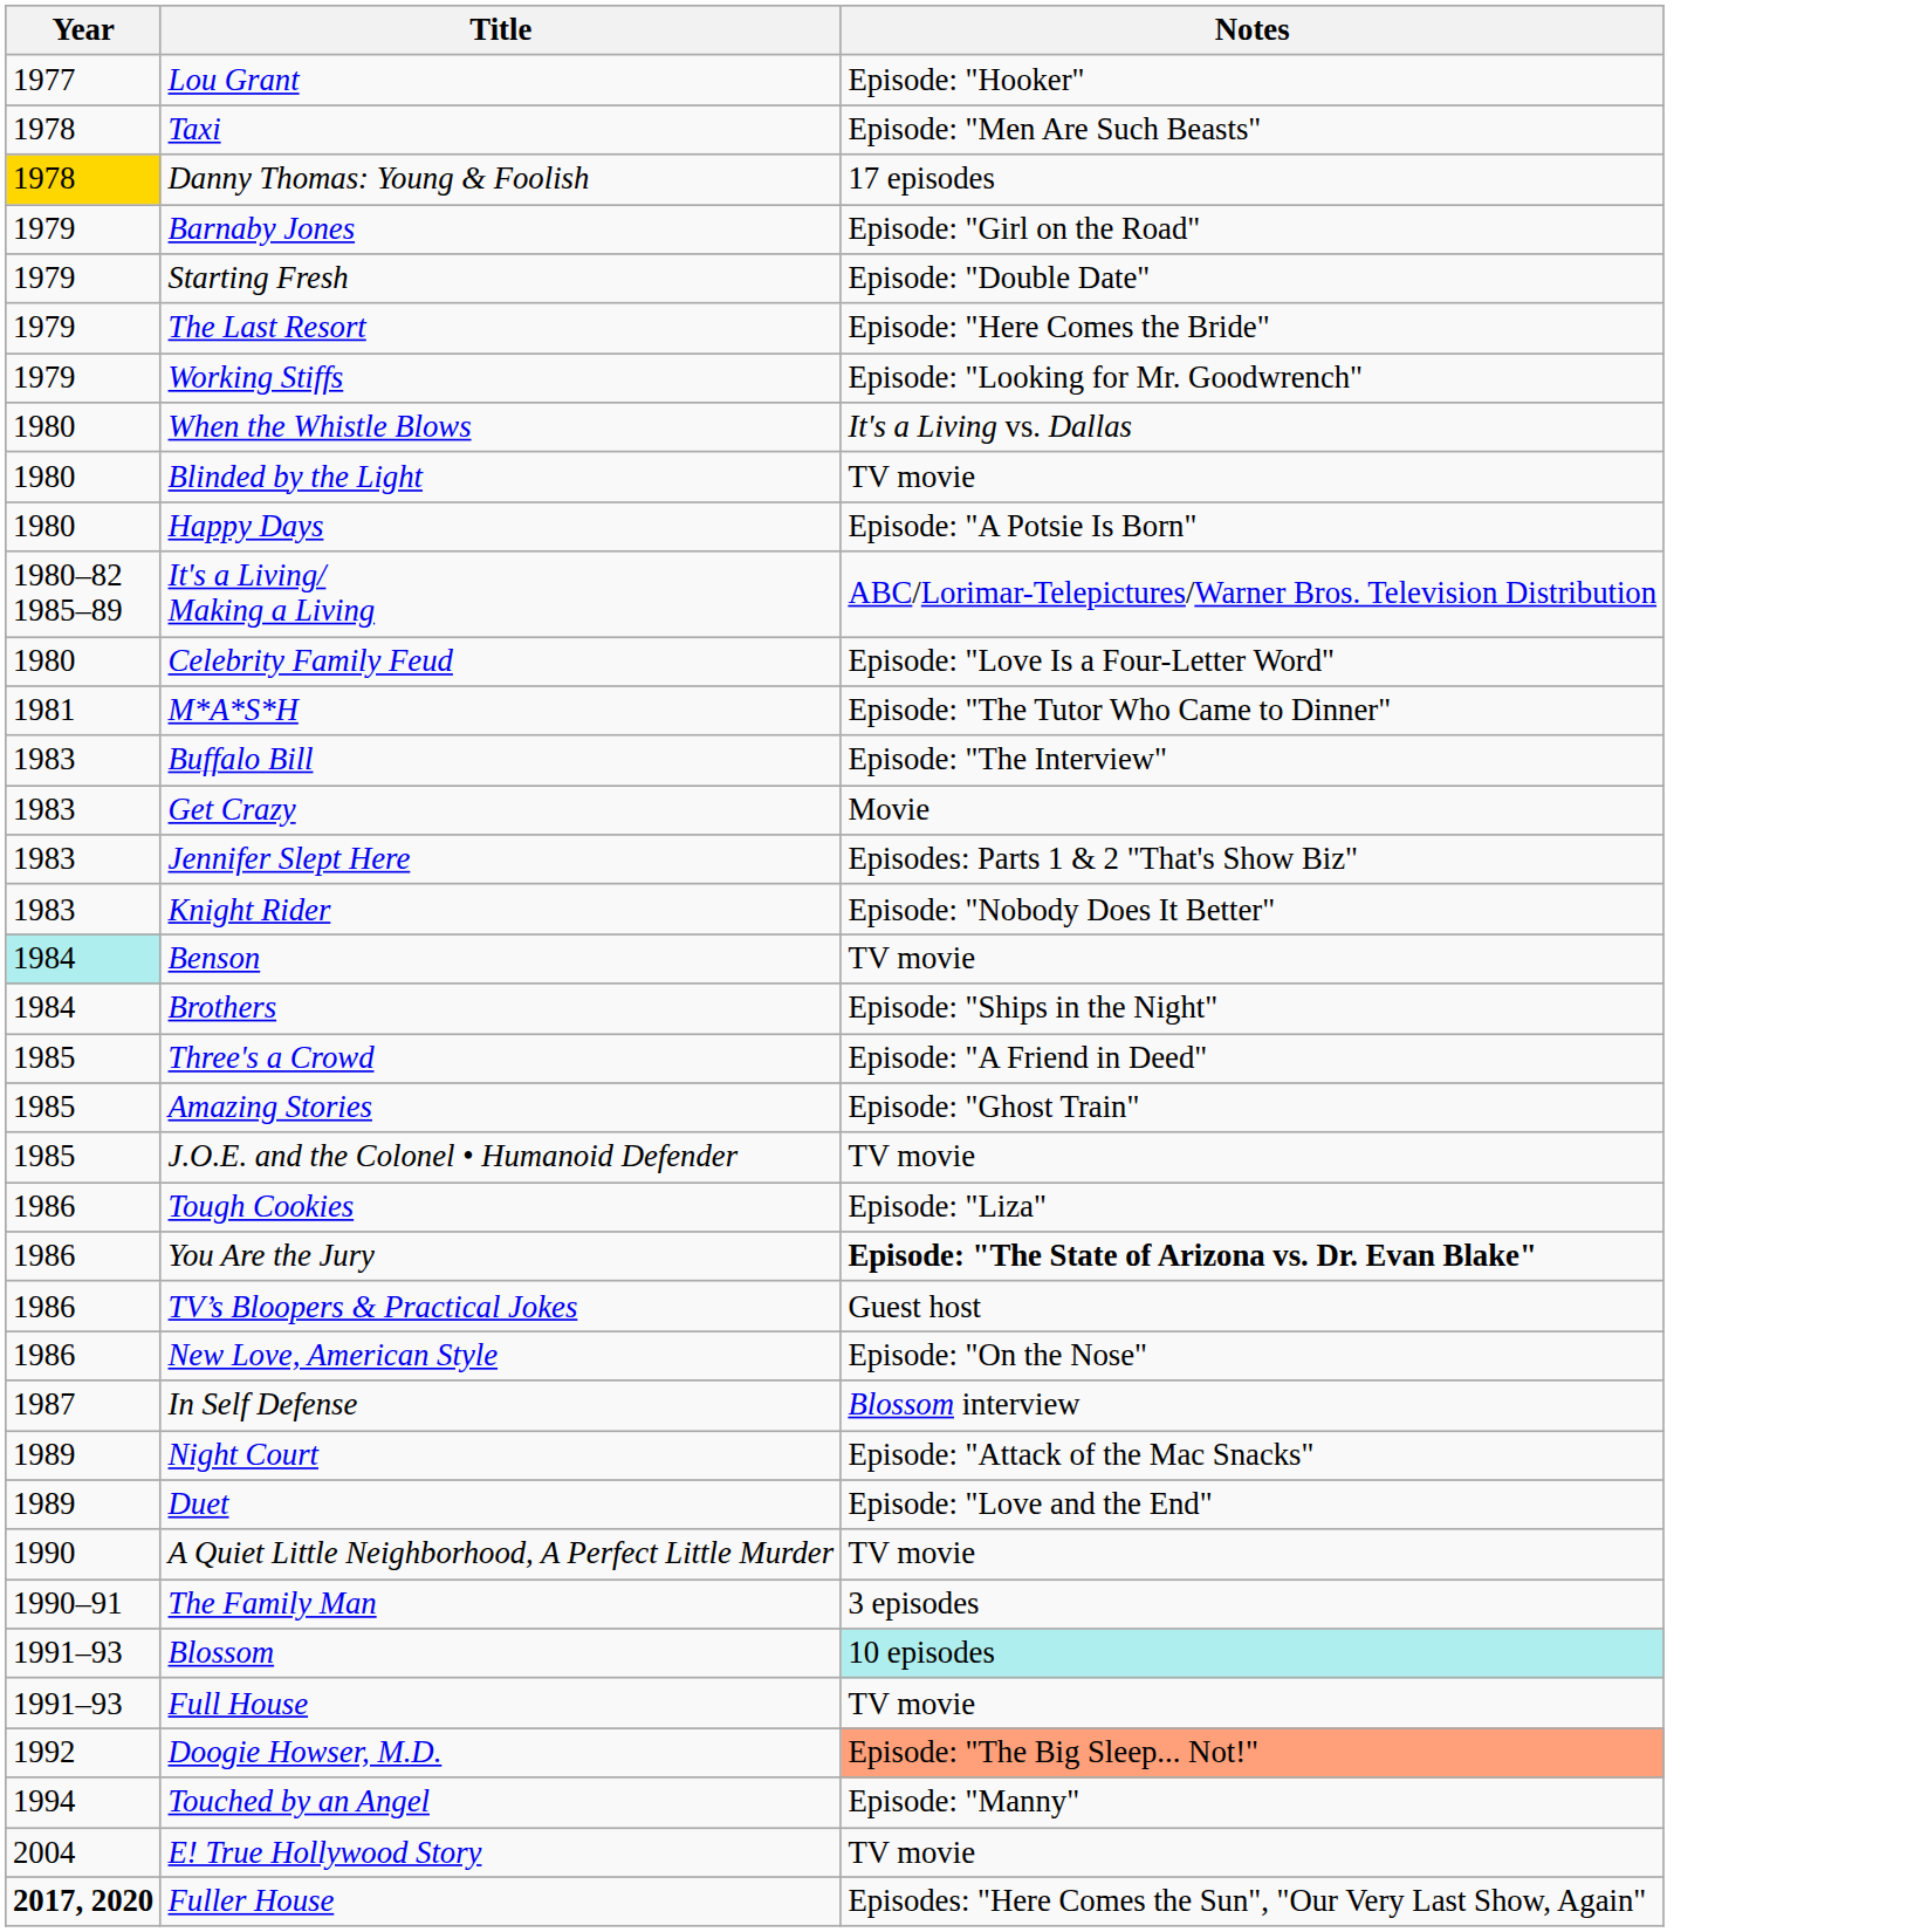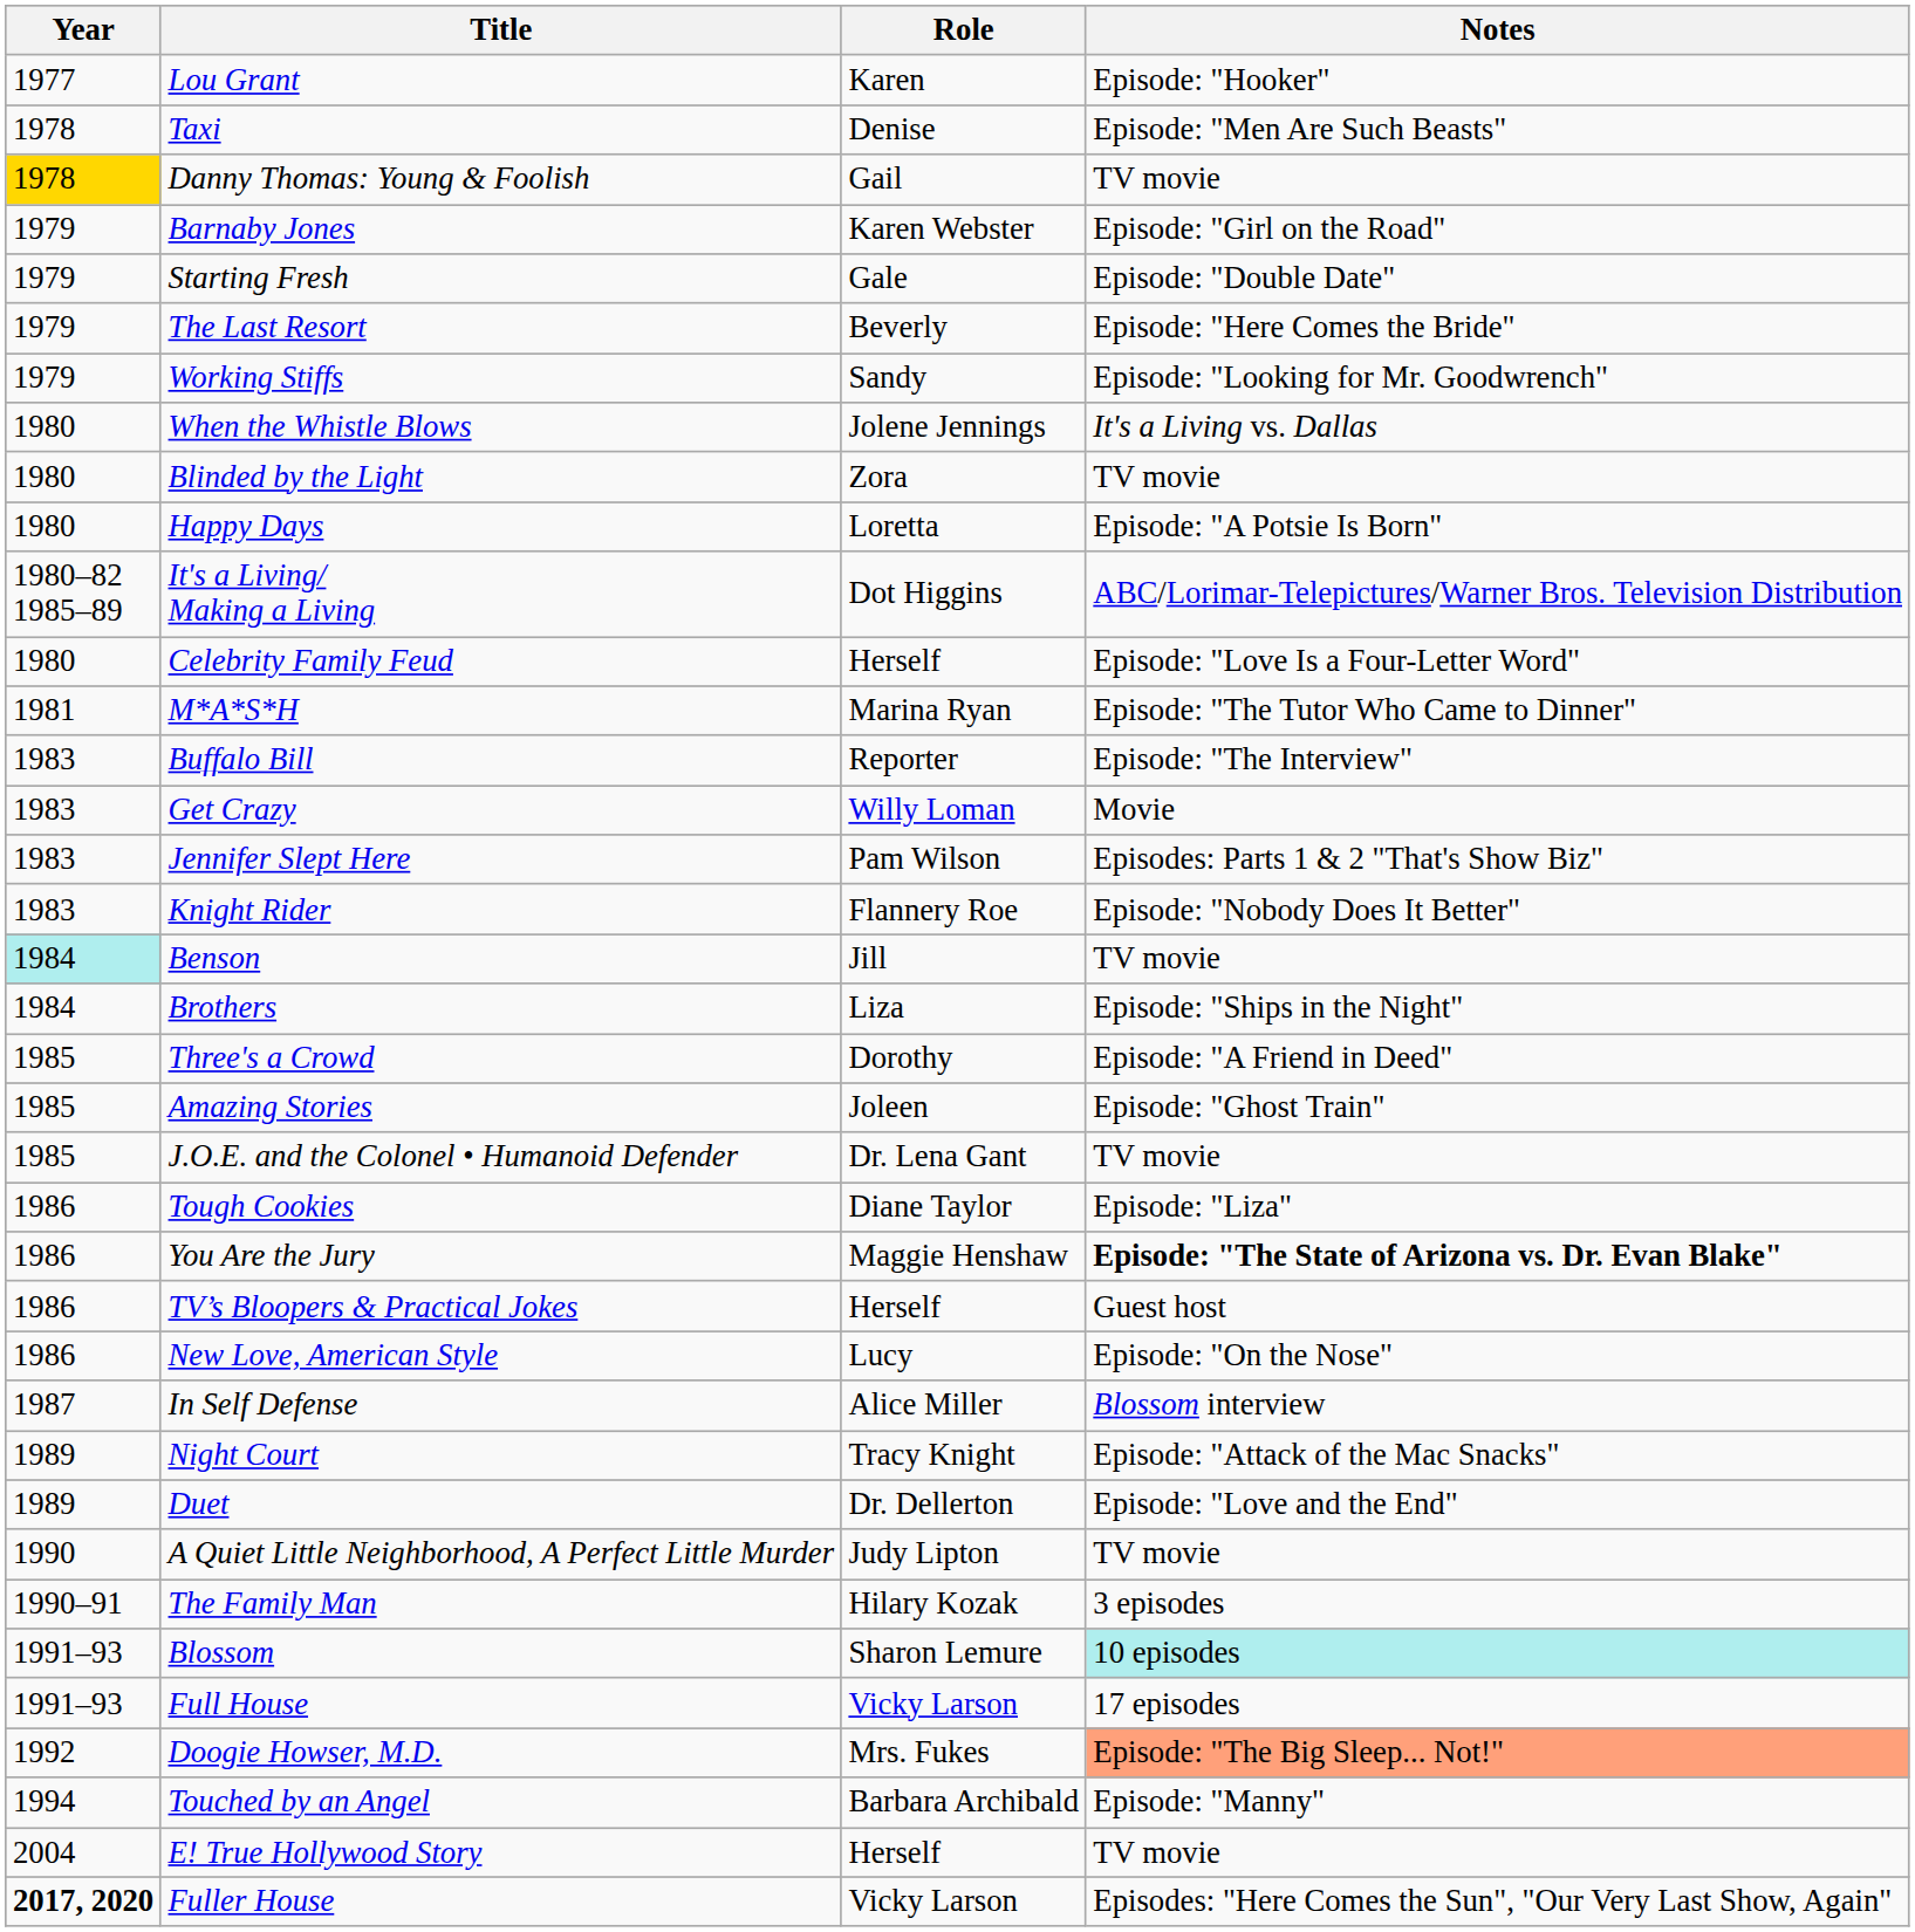 <table class="wikitable sortable">
 <tr>
 <th scope="col">Year</th>
 <th scope="col">Title</th>
+<th scope="col">Role</th>
 <th class="unsortable">Notes</th>
 </tr>
 <tr>
 <td>1977</td>
 <td><em><a href='#'>Lou Grant</a></em></td>
+<td>Karen</td>
 <td>Episode: "Hooker"</td>
 </tr>
 <tr>
 <td>1978</td>
 <td><em><a href='#'>Taxi</a></em></td>
+<td>Denise</td>
 <td>Episode: "Men Are Such Beasts"</td>
 </tr>
 <tr>
 <td style="background: gold;">1978</td>
 <td><em>Danny Thomas: Young & Foolish</em></td>
-<td>17 episodes</td>
+<td>Gail</td>
+<td>TV movie</td>
 </tr>
 <tr>
 <td>1979</td>
 <td><em><a href='#'>Barnaby Jones</a></em></td>
+<td>Karen Webster</td>
 <td>Episode: "Girl on the Road"</td>
 </tr>
 <tr>
 <td>1979</td>
 <td><em>Starting Fresh</em></td>
+<td>Gale</td>
 <td>Episode: "Double Date"</td>
 </tr>
 <tr>
 <td>1979</td>
 <td><a href='#'><em>The Last Resort</em></a></td>
+<td>Beverly</td>
 <td>Episode: "Here Comes the Bride"</td>
 </tr>
 <tr>
 <td>1979</td>
 <td><a href='#'><em>Working Stiffs</em></a></td>
+<td>Sandy</td>
 <td>Episode: "Looking for Mr. Goodwrench"</td>
 </tr>
 <tr>
 <td>1980</td>
 <td><em><a href='#'>When the Whistle Blows</a></em></td>
+<td>Jolene Jennings</td>
 <td><em>It's a Living</em> vs. <em>Dallas</em></td>
 </tr>
 <tr>
 <td>1980</td>
 <td><em><a href='#'>Blinded by the Light</a></em></td>
+<td>Zora</td>
 <td>TV movie</td>
 </tr>
 <tr>
 <td>1980</td>
 <td><em><a href='#'>Happy Days</a></em></td>
+<td>Loretta</td>
 <td>Episode: "A Potsie Is Born"</td>
 </tr>
 <tr>
 <td>1980–82 <br>1985–89</td>
 <td><em><a href='#'>It's a Living/<br>Making a Living</a></em></td>
+<td>Dot Higgins</td>
 <td><a href='#'>ABC</a>/<a href='#'>Lorimar-Telepictures</a>/<a href='#'>Warner Bros. Television Distribution</a></td>
 </tr>
 <tr>
 <td>1980</td>
 <td><em><a href='#'>Celebrity Family Feud</a></em></td>
+<td>Herself</td>
 <td>Episode: "Love Is a Four-Letter Word"</td>
 </tr>
 <tr>
 <td>1981</td>
 <td><em><a href='#'>M*A*S*H</a></em></td>
+<td>Marina Ryan</td>
 <td>Episode: "The Tutor Who Came to Dinner"</td>
 </tr>
 <tr>
 <td>1983</td>
 <td><em><a href='#'>Buffalo Bill</a></em></td>
+<td>Reporter</td>
 <td>Episode: "The Interview"</td>
 </tr>
 <tr>
 <td>1983</td>
 <td><em><a href='#'>Get Crazy</a></em></td>
+<td><a href='#'>Willy Loman</a></td>
 <td>Movie</td>
 </tr>
 <tr>
 <td>1983</td>
 <td><em><a href='#'>Jennifer Slept Here</a></em></td>
+<td>Pam Wilson</td>
 <td>Episodes: Parts 1 & 2 "That's Show Biz"</td>
 </tr>
 <tr>
 <td>1983</td>
 <td><em><a href='#'>Knight Rider</a></em></td>
+<td>Flannery Roe</td>
 <td>Episode: "Nobody Does It Better"</td>
 </tr>
 <tr>
 <td style="background: paleturquoise;">1984</td>
 <td><em><a href='#'>Benson</a></em></td>
+<td>Jill</td>
 <td>TV movie</td>
 </tr>
 <tr>
 <td>1984</td>
 <td><em><a href='#'>Brothers</a></em></td>
+<td>Liza</td>
 <td>Episode: "Ships in the Night"</td>
 </tr>
 <tr>
 <td>1985</td>
 <td><em><a href='#'>Three's a Crowd</a></em></td>
+<td>Dorothy</td>
 <td>Episode: "A Friend in Deed"</td>
 </tr>
 <tr>
 <td>1985</td>
 <td><em><a href='#'>Amazing Stories</a></em></td>
+<td>Joleen</td>
 <td>Episode: "Ghost Train"</td>
 </tr>
 <tr>
 <td>1985</td>
 <td><em>J.O.E. and the Colonel • Humanoid Defender</em></td>
+<td>Dr. Lena Gant</td>
 <td>TV movie</td>
 </tr>
 <tr>
 <td>1986</td>
 <td><em><a href='#'>Tough Cookies</a></em></td>
+<td>Diane Taylor</td>
 <td>Episode: "Liza"</td>
 </tr>
 <tr>
 <td>1986</td>
 <td><em>You Are the Jury</em></td>
+<td>Maggie Henshaw</td>
 <td><strong>Episode: "The State of Arizona vs. Dr. Evan Blake"</strong></td>
 </tr>
 <tr>
 <td>1986</td>
 <td><em><a href='#'>TV’s Bloopers & Practical Jokes</a></em></td>
+<td>Herself</td>
 <td>Guest host</td>
 </tr>
 <tr>
 <td>1986</td>
 <td><em><a href='#'>New Love, American Style</a></em></td>
+<td>Lucy</td>
 <td>Episode: "On the Nose"</td>
 </tr>
 <tr>
 <td>1987</td>
 <td><em>In Self Defense</em></td>
+<td>Alice Miller</td>
 <td><em><a href='#'>Blossom</a></em> interview</td>
 </tr>
 <tr>
 <td>1989</td>
 <td><em><a href='#'>Night Court</a></em></td>
+<td>Tracy Knight</td>
 <td>Episode: "Attack of the Mac Snacks"</td>
 </tr>
 <tr>
 <td>1989</td>
 <td><em><a href='#'>Duet</a></em></td>
+<td>Dr. Dellerton</td>
 <td>Episode: "Love and the End"</td>
 </tr>
 <tr>
 <td>1990</td>
 <td><em>A Quiet Little Neighborhood, A Perfect Little Murder</em></td>
+<td>Judy Lipton</td>
 <td>TV movie</td>
 </tr>
 <tr>
 <td>1990–91</td>
 <td><em><a href='#'>The Family Man</a></em></td>
+<td>Hilary Kozak</td>
 <td>3 episodes</td>
 </tr>
 <tr>
 <td>1991–93</td>
 <td><em><a href='#'>Blossom</a></em></td>
+<td>Sharon Lemure</td>
 <td style="background: paleturquoise;">10 episodes</td>
 </tr>
 <tr>
 <td>1991–93</td>
 <td><em><a href='#'>Full House</a></em></td>
-<td>TV movie</td>
+<td><a href='#'>Vicky Larson</a></td>
+<td>17 episodes</td>
 </tr>
 <tr>
 <td>1992</td>
 <td><em><a href='#'>Doogie Howser, M.D.</a></em></td>
+<td>Mrs. Fukes</td>
 <td style="background: lightsalmon;">Episode: "The Big Sleep... Not!"</td>
 </tr>
 <tr>
 <td>1994</td>
 <td><em><a href='#'>Touched by an Angel</a></em></td>
+<td>Barbara Archibald</td>
 <td>Episode: "Manny"</td>
 </tr>
 <tr>
 <td>2004</td>
 <td><em><a href='#'>E! True Hollywood Story</a></em></td>
+<td>Herself</td>
 <td>TV movie</td>
 </tr>
 <tr>
 <td><strong>2017, 2020</strong></td>
 <td><em><a href='#'>Fuller House</a></em></td>
+<td>Vicky Larson</td>
 <td>Episodes: "Here Comes the Sun", "Our Very Last Show, Again"</td>
 </tr>
 </table>
